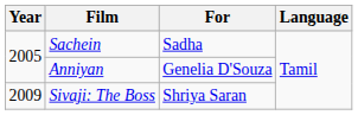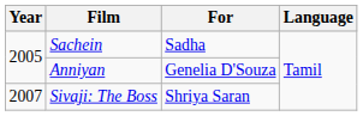 <table class="wikitable">
 <tr style="background:#ccc; text-align:center;">
 <th>Year</th>
 <th>Film</th>
 <th>For</th>
 <th>Language</th>
 </tr>
 <tr>
 <td rowspan="2">2005</td>
 <td><em><a href='#'>Sachein</a></em></td>
 <td><a href='#'>Sadha</a></td>
 <td rowspan="3"><a href='#'>Tamil</a></td>
 </tr>
 <tr>
 <td><em><a href='#'>Anniyan</a></em></td>
 <td><a href='#'>Genelia D'Souza</a></td>
 </tr>
 <tr>
-<td>2009</td>
+<td>2007</td>
 <td><em><a href='#'>Sivaji: The Boss</a></em></td>
 <td><a href='#'>Shriya Saran</a></td>
 </tr>
 </table>
